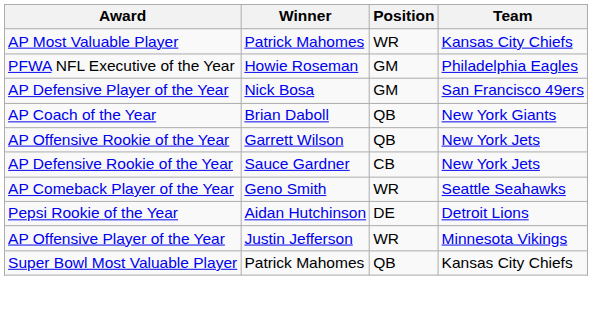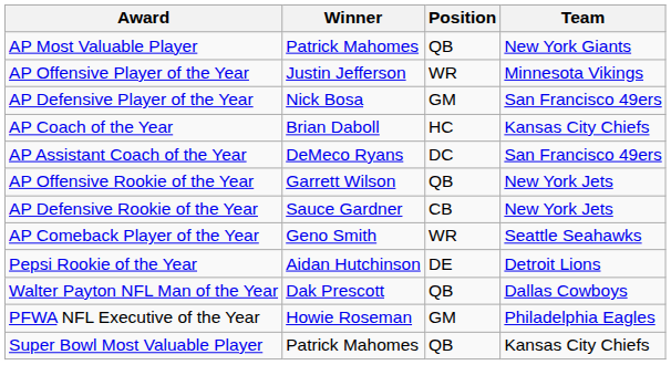 <table class="wikitable">
 <tr>
 <th>Award</th>
 <th>Winner</th>
 <th>Position</th>
 <th>Team</th>
 </tr>
 <tr>
 <td><a href='#'>AP Most Valuable Player</a></td>
 <td><a href='#'>Patrick Mahomes</a></td>
-<td>WR</td>
-<td><a href='#'>Kansas City Chiefs</a></td>
+<td>QB</td>
+<td><a href='#'>New York Giants</a></td>
 </tr>
 <tr>
-<td><a href='#'>PFWA</a> NFL Executive of the Year</td>
-<td><a href='#'>Howie Roseman</a></td>
-<td>GM</td>
-<td><a href='#'>Philadelphia Eagles</a></td>
+<td><a href='#'>AP Offensive Player of the Year</a></td>
+<td><a href='#'>Justin Jefferson</a></td>
+<td>WR</td>
+<td><a href='#'>Minnesota Vikings</a></td>
 </tr>
 <tr>
 <td><a href='#'>AP Defensive Player of the Year</a></td>
 <td><a href='#'>Nick Bosa</a></td>
 <td>GM</td>
 <td><a href='#'>San Francisco 49ers</a></td>
 </tr>
 <tr>
 <td><a href='#'>AP Coach of the Year</a></td>
 <td><a href='#'>Brian Daboll</a></td>
-<td>QB</td>
-<td><a href='#'>New York Giants</a></td>
+<td>HC</td>
+<td><a href='#'>Kansas City Chiefs</a></td>
+</tr>
+<tr>
+<td><a href='#'>AP Assistant Coach of the Year</a></td>
+<td><a href='#'>DeMeco Ryans</a></td>
+<td>DC</td>
+<td><a href='#'>San Francisco 49ers</a></td>
 </tr>
 <tr>
 <td><a href='#'>AP Offensive Rookie of the Year</a></td>
 <td><a href='#'>Garrett Wilson</a></td>
 <td>QB</td>
 <td><a href='#'>New York Jets</a></td>
 </tr>
 <tr>
 <td><a href='#'>AP Defensive Rookie of the Year</a></td>
 <td><a href='#'>Sauce Gardner</a></td>
 <td>CB</td>
 <td><a href='#'>New York Jets</a></td>
 </tr>
 <tr>
 <td><a href='#'>AP Comeback Player of the Year</a></td>
 <td><a href='#'>Geno Smith</a></td>
 <td>WR</td>
 <td><a href='#'>Seattle Seahawks</a></td>
 </tr>
 <tr>
 <td><a href='#'>Pepsi Rookie of the Year</a></td>
 <td><a href='#'>Aidan Hutchinson</a></td>
 <td>DE</td>
 <td><a href='#'>Detroit Lions</a></td>
 </tr>
 <tr>
-<td><a href='#'>AP Offensive Player of the Year</a></td>
-<td><a href='#'>Justin Jefferson</a></td>
-<td>WR</td>
-<td><a href='#'>Minnesota Vikings</a></td>
+<td><a href='#'>Walter Payton NFL Man of the Year</a></td>
+<td><a href='#'>Dak Prescott</a></td>
+<td>QB</td>
+<td><a href='#'>Dallas Cowboys</a></td>
+</tr>
+<tr>
+<td><a href='#'>PFWA</a> NFL Executive of the Year</td>
+<td><a href='#'>Howie Roseman</a></td>
+<td>GM</td>
+<td><a href='#'>Philadelphia Eagles</a></td>
 </tr>
 <tr>
 <td><a href='#'>Super Bowl Most Valuable Player</a></td>
 <td>Patrick Mahomes</td>
 <td>QB</td>
 <td>Kansas City Chiefs</td>
 </tr>
 </table>
